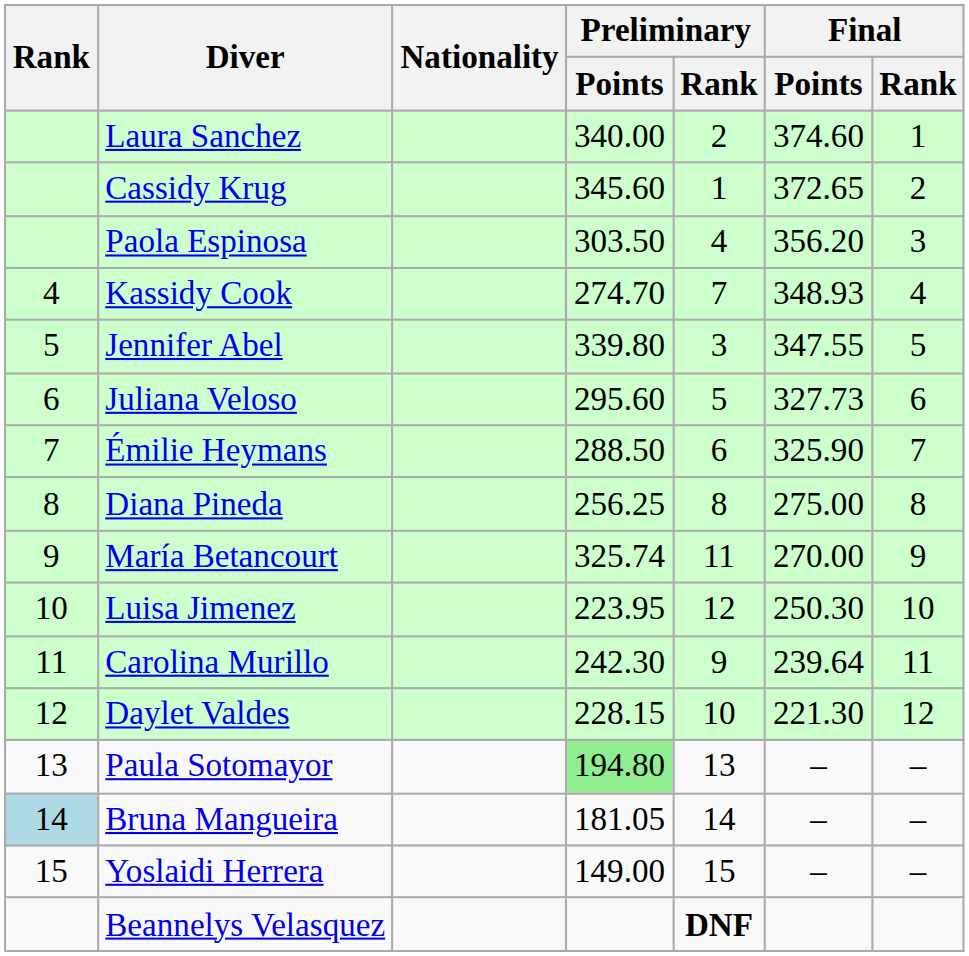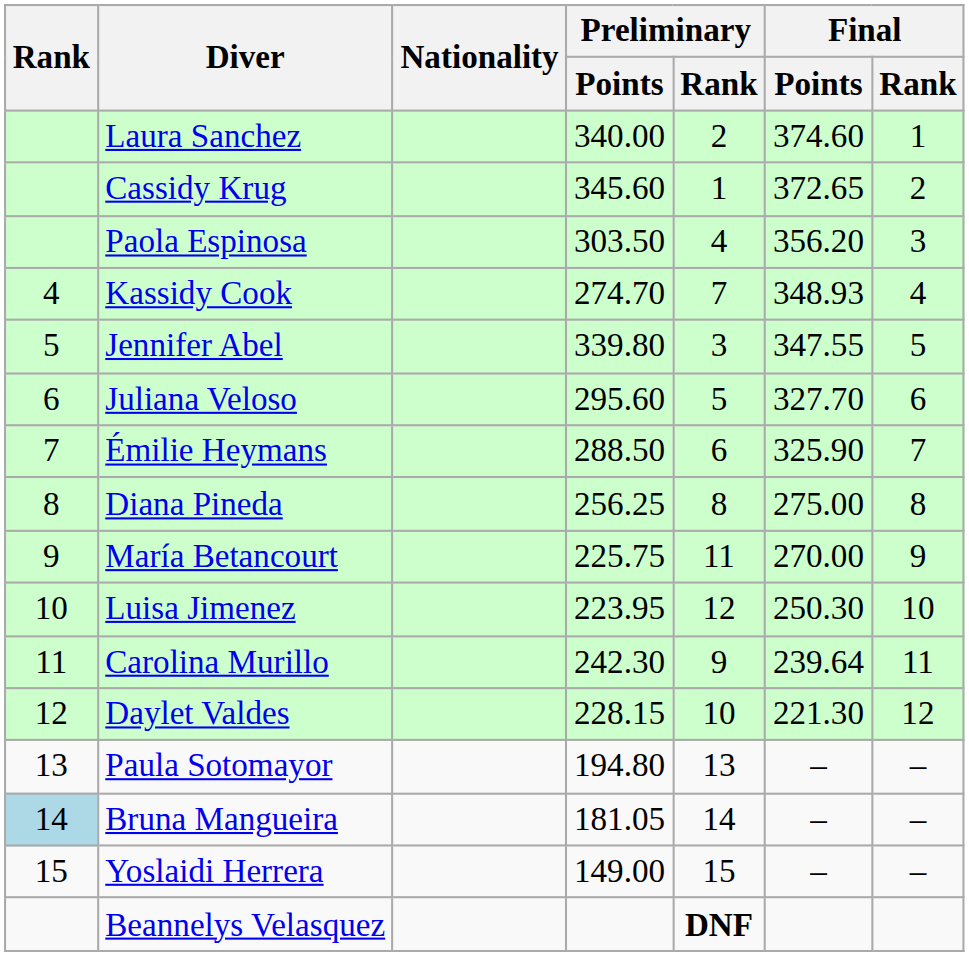 <table class="wikitable" style="text-align:center">
 <tr>
 <th rowspan="2">Rank</th>
 <th rowspan="2">Diver</th>
 <th rowspan="2">Nationality</th>
 <th colspan="2">Preliminary</th>
 <th colspan="2">Final</th>
 </tr>
 <tr>
 <th>Points</th>
 <th>Rank</th>
 <th>Points</th>
 <th>Rank</th>
 </tr>
 <tr bgcolor=ccffcc>
 <td></td>
 <td align=left><a href='#'>Laura Sanchez</a></td>
 <td align=left></td>
 <td>340.00</td>
 <td>2</td>
 <td>374.60</td>
 <td>1</td>
 </tr>
 <tr bgcolor=ccffcc>
 <td></td>
 <td align=left><a href='#'>Cassidy Krug</a></td>
 <td align=left></td>
 <td>345.60</td>
 <td>1</td>
 <td>372.65</td>
 <td>2</td>
 </tr>
 <tr bgcolor=ccffcc>
 <td></td>
 <td align=left><a href='#'>Paola Espinosa</a></td>
 <td align=left></td>
 <td>303.50</td>
 <td>4</td>
 <td>356.20</td>
 <td>3</td>
 </tr>
 <tr bgcolor=ccffcc>
 <td>4</td>
 <td align=left><a href='#'>Kassidy Cook</a></td>
 <td align=left></td>
 <td>274.70</td>
 <td>7</td>
 <td>348.93</td>
 <td>4</td>
 </tr>
 <tr bgcolor=ccffcc>
 <td>5</td>
 <td align=left><a href='#'>Jennifer Abel</a></td>
 <td align=left></td>
 <td>339.80</td>
 <td>3</td>
 <td>347.55</td>
 <td>5</td>
 </tr>
 <tr bgcolor=ccffcc>
 <td>6</td>
 <td align=left><a href='#'>Juliana Veloso</a></td>
 <td align=left></td>
 <td>295.60</td>
 <td>5</td>
-<td>327.73</td>
+<td>327.70</td>
 <td>6</td>
 </tr>
 <tr bgcolor=ccffcc>
 <td>7</td>
 <td align=left><a href='#'>Émilie Heymans</a></td>
 <td align=left></td>
 <td>288.50</td>
 <td>6</td>
 <td>325.90</td>
 <td>7</td>
 </tr>
 <tr bgcolor=ccffcc>
 <td>8</td>
 <td align=left><a href='#'>Diana Pineda</a></td>
 <td align=left></td>
 <td>256.25</td>
 <td>8</td>
 <td>275.00</td>
 <td>8</td>
 </tr>
 <tr bgcolor=ccffcc>
 <td>9</td>
 <td align=left><a href='#'>María Betancourt</a></td>
 <td align=left></td>
-<td>325.74</td>
+<td>225.75</td>
 <td>11</td>
 <td>270.00</td>
 <td>9</td>
 </tr>
 <tr bgcolor=ccffcc>
 <td>10</td>
 <td align=left><a href='#'>Luisa Jimenez</a></td>
 <td align=left></td>
 <td>223.95</td>
 <td>12</td>
 <td>250.30</td>
 <td>10</td>
 </tr>
 <tr bgcolor=ccffcc>
 <td>11</td>
 <td align=left><a href='#'>Carolina Murillo</a></td>
 <td align=left></td>
 <td>242.30</td>
 <td>9</td>
 <td>239.64</td>
 <td>11</td>
 </tr>
 <tr bgcolor=ccffcc>
 <td>12</td>
 <td align=left><a href='#'>Daylet Valdes</a></td>
 <td align=left></td>
 <td>228.15</td>
 <td>10</td>
 <td>221.30</td>
 <td>12</td>
 </tr>
 <tr>
 <td>13</td>
 <td align=left><a href='#'>Paula Sotomayor</a></td>
 <td align=left></td>
-<td style="background: lightgreen;">194.80</td>
+<td>194.80</td>
 <td>13</td>
 <td>–</td>
 <td>–</td>
 </tr>
 <tr>
 <td style="background: lightblue;">14</td>
 <td align=left><a href='#'>Bruna Mangueira</a></td>
 <td align=left></td>
 <td>181.05</td>
 <td>14</td>
 <td>–</td>
 <td>–</td>
 </tr>
 <tr>
 <td>15</td>
 <td align=left><a href='#'>Yoslaidi Herrera</a></td>
 <td align=left></td>
 <td>149.00</td>
 <td>15</td>
 <td>–</td>
 <td>–</td>
 </tr>
 <tr>
 <td></td>
 <td align=left><a href='#'>Beannelys Velasquez</a></td>
 <td align=left></td>
 <td></td>
 <td><strong>DNF</strong></td>
 <td></td>
 <td></td>
 </tr>
 </table>
